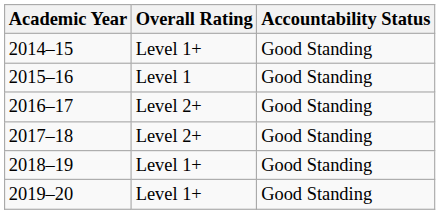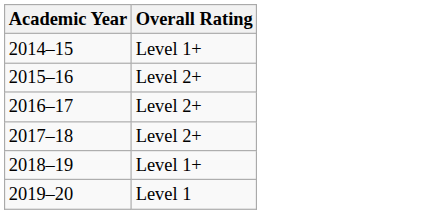 <table class="wikitable">
 <tr>
 <th>Academic Year</th>
 <th>Overall Rating</th>
-<th>Accountability Status</th>
 </tr>
 <tr>
 <td>2014–15</td>
 <td>Level 1+</td>
-<td>Good Standing</td>
 </tr>
 <tr>
 <td>2015–16</td>
-<td>Level 1</td>
-<td>Good Standing</td>
+<td>Level 2+</td>
 </tr>
 <tr>
 <td>2016–17</td>
 <td>Level 2+</td>
-<td>Good Standing</td>
 </tr>
 <tr>
 <td>2017–18</td>
 <td>Level 2+</td>
-<td>Good Standing</td>
 </tr>
 <tr>
 <td>2018–19</td>
 <td>Level 1+</td>
-<td>Good Standing</td>
 </tr>
 <tr>
 <td>2019–20</td>
-<td>Level 1+</td>
-<td>Good Standing</td>
+<td>Level 1</td>
 </tr>
 </table>
